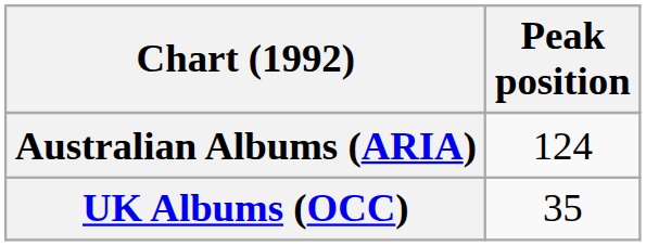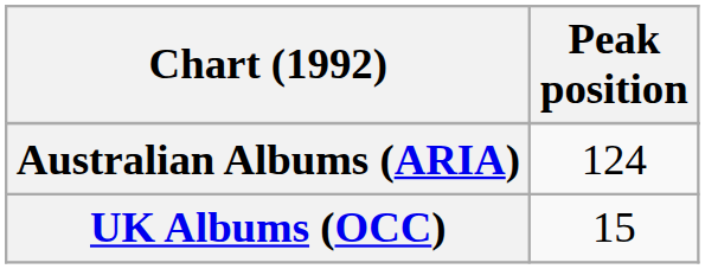 <table class="wikitable plainrowheaders" style="text-align:center">
 <tr>
 <th>Chart (1992)</th>
 <th>Peak<br>position</th>
 </tr>
 <tr>
 </tr>
 <tr>
 <th scope="row">Australian Albums (<a href='#'>ARIA</a>)</th>
 <td>124</td>
 </tr>
 <tr>
 <th scope="row"><a href='#'>UK Albums</a> (<a href='#'>OCC</a>)</th>
-<td>35</td>
+<td>15</td>
 </tr>
 </table>
